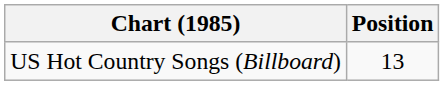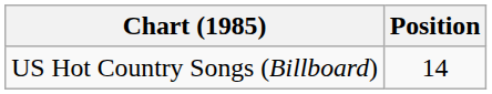 <table class="wikitable">
 <tr>
 <th>Chart (1985)</th>
 <th>Position</th>
 </tr>
 <tr>
 <td>US Hot Country Songs (<em>Billboard</em>)</td>
-<td align="center">13</td>
+<td align="center">14</td>
 </tr>
 </table>
